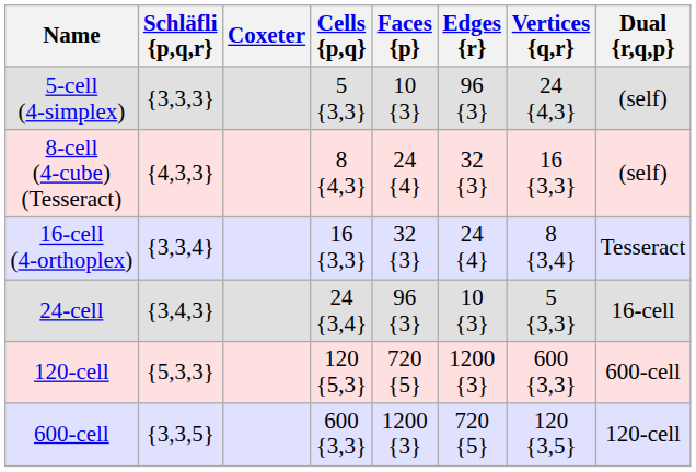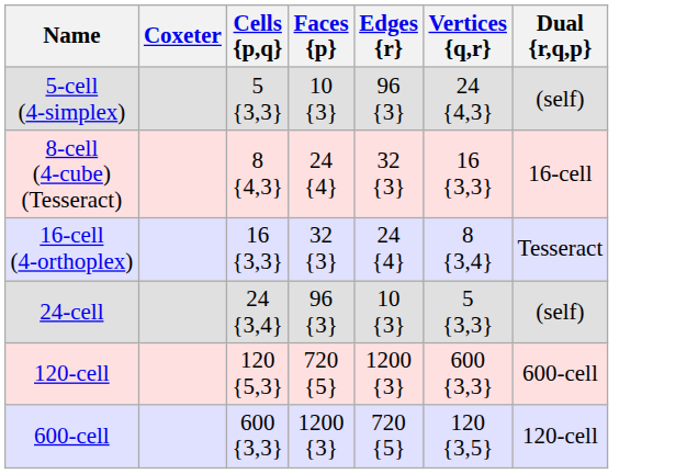 <table class="wikitable">
 <tr>
 <th>Name<br></th>
-<th><a href='#'>Schläfli</a><br>{p,q,r}</th>
 <th><a href='#'>Coxeter</a><br></th>
 <th><a href='#'>Cells</a><br> {p,q}</th>
 <th><a href='#'>Faces</a><br> {p}</th>
 <th><a href='#'>Edges</a><br> {r}</th>
 <th><a href='#'>Vertices</a><br> {q,r}</th>
 <th>Dual<br> {r,q,p}</th>
 </tr>
 <tr BGCOLOR="#e0e0e0" align=center>
 <td><a href='#'>5-cell</a><br>(<a href='#'>4-simplex</a>)</td>
-<td>{3,3,3}</td>
 <td></td>
 <td>5<br>{3,3}</td>
 <td>10<br>{3}</td>
 <td>96<br> {3}</td>
 <td>24<br> {4,3}</td>
 <td>(self)</td>
 </tr>
 <tr BGCOLOR="#ffe0e0" align=center>
 <td><a href='#'>8-cell</a><br>(<a href='#'>4-cube</a>)<br>(Tesseract)</td>
-<td>{4,3,3}</td>
 <td></td>
 <td>8<br> {4,3}</td>
 <td>24<br> {4}</td>
 <td>32<br> {3}</td>
 <td>16<br> {3,3}</td>
-<td>(self)</td>
+<td>16-cell</td>
 </tr>
 <tr BGCOLOR="#e0e0ff" align=center>
 <td><a href='#'>16-cell</a><br>(<a href='#'>4-orthoplex</a>)</td>
-<td>{3,3,4}</td>
 <td></td>
 <td>16<br> {3,3}</td>
 <td>32<br> {3}</td>
 <td>24<br> {4}</td>
 <td>8<br> {3,4}</td>
 <td>Tesseract</td>
 </tr>
 <tr BGCOLOR="#e0e0e0" align=center>
 <td><a href='#'>24-cell</a></td>
-<td>{3,4,3}</td>
 <td></td>
 <td>24<br> {3,4}</td>
 <td>96<br> {3}</td>
 <td>10<br> {3}</td>
 <td>5<br> {3,3}</td>
-<td>16-cell</td>
+<td>(self)</td>
 </tr>
 <tr BGCOLOR="#ffe0e0" align=center>
 <td><a href='#'>120-cell</a></td>
-<td>{5,3,3}</td>
 <td></td>
 <td>120<br> {5,3}</td>
 <td>720<br> {5}</td>
 <td>1200<br> {3}</td>
 <td>600<br> {3,3}</td>
 <td>600-cell</td>
 </tr>
 <tr BGCOLOR="#e0e0ff" align=center>
 <td><a href='#'>600-cell</a></td>
-<td>{3,3,5}</td>
 <td></td>
 <td>600<br> {3,3}</td>
 <td>1200<br> {3}</td>
 <td>720<br> {5}</td>
 <td>120<br> {3,5}</td>
 <td>120-cell</td>
 </tr>
 </table>
